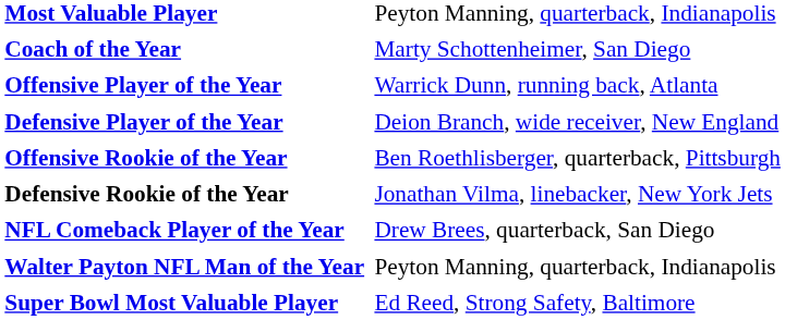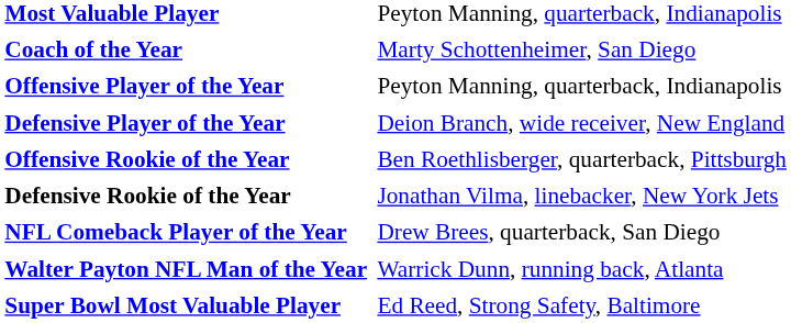 <table cellpadding="3" cellspacing="1">
 <tr>
 <td><strong><a href='#'>Most Valuable Player</a></strong></td>
 <td>Peyton Manning, <a href='#'>quarterback</a>, <a href='#'>Indianapolis</a></td>
 </tr>
 <tr>
 <td><strong><a href='#'>Coach of the Year</a></strong></td>
 <td><a href='#'>Marty Schottenheimer</a>, <a href='#'>San Diego</a></td>
 </tr>
 <tr>
 <td><strong><a href='#'>Offensive Player of the Year</a></strong></td>
-<td><a href='#'>Warrick Dunn</a>, <a href='#'>running back</a>, <a href='#'>Atlanta</a></td>
+<td>Peyton Manning, quarterback, Indianapolis</td>
 </tr>
 <tr>
 <td><strong><a href='#'>Defensive Player of the Year</a></strong></td>
 <td><a href='#'>Deion Branch</a>, <a href='#'>wide receiver</a>, <a href='#'>New England</a></td>
 </tr>
 <tr>
 <td><strong><a href='#'>Offensive Rookie of the Year</a></strong></td>
 <td><a href='#'>Ben Roethlisberger</a>, quarterback, <a href='#'>Pittsburgh</a></td>
 </tr>
 <tr>
 <td><strong>Defensive Rookie of the Year</strong></td>
 <td><a href='#'>Jonathan Vilma</a>, <a href='#'>linebacker</a>, <a href='#'>New York Jets</a></td>
 </tr>
 <tr>
 <td><strong><a href='#'>NFL Comeback Player of the Year</a></strong></td>
 <td><a href='#'>Drew Brees</a>, quarterback, San Diego</td>
 </tr>
 <tr>
 <td><strong><a href='#'>Walter Payton NFL Man of the Year</a></strong></td>
-<td>Peyton Manning, quarterback, Indianapolis</td>
+<td><a href='#'>Warrick Dunn</a>, <a href='#'>running back</a>, <a href='#'>Atlanta</a></td>
 </tr>
 <tr>
 <td><strong><a href='#'>Super Bowl Most Valuable Player</a></strong></td>
 <td><a href='#'>Ed Reed</a>, <a href='#'>Strong Safety</a>, <a href='#'>Baltimore</a></td>
 </tr>
 </table>
